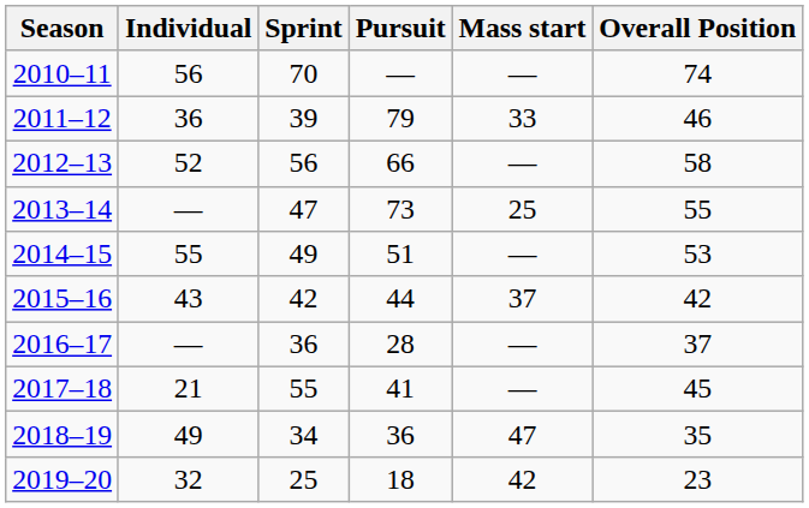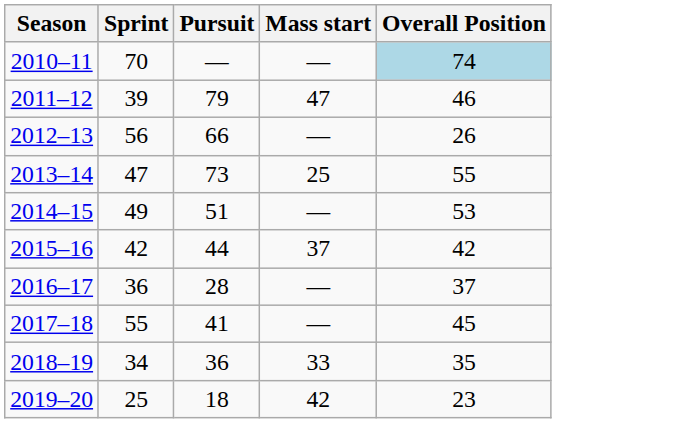 <table class="wikitable sortable" style="text-align: center;">
 <tr>
 <th>Season</th>
-<th>Individual</th>
 <th>Sprint</th>
 <th>Pursuit</th>
 <th>Mass start</th>
 <th>Overall Position</th>
 </tr>
 <tr>
 <td><a href='#'>2010–11</a></td>
-<td>56</td>
 <td>70</td>
 <td>—</td>
 <td>—</td>
-<td>74</td>
+<td style="background: lightblue;">74</td>
 </tr>
 <tr>
 <td><a href='#'>2011–12</a></td>
-<td>36</td>
 <td>39</td>
 <td>79</td>
-<td>33</td>
+<td>47</td>
 <td>46</td>
 </tr>
 <tr>
 <td><a href='#'>2012–13</a></td>
-<td>52</td>
 <td>56</td>
 <td>66</td>
 <td>—</td>
-<td>58</td>
+<td>26</td>
 </tr>
 <tr>
 <td><a href='#'>2013–14</a></td>
-<td>—</td>
 <td>47</td>
 <td>73</td>
 <td>25</td>
 <td>55</td>
 </tr>
 <tr>
 <td><a href='#'>2014–15</a></td>
-<td>55</td>
 <td>49</td>
 <td>51</td>
 <td>—</td>
 <td>53</td>
 </tr>
 <tr>
 <td><a href='#'>2015–16</a></td>
-<td>43</td>
 <td>42</td>
 <td>44</td>
 <td>37</td>
 <td>42</td>
 </tr>
 <tr>
 <td><a href='#'>2016–17</a></td>
-<td>—</td>
 <td>36</td>
 <td>28</td>
 <td>—</td>
 <td>37</td>
 </tr>
 <tr>
 <td><a href='#'>2017–18</a></td>
-<td>21</td>
 <td>55</td>
 <td>41</td>
 <td>—</td>
 <td>45</td>
 </tr>
 <tr>
 <td><a href='#'>2018–19</a></td>
-<td>49</td>
 <td>34</td>
 <td>36</td>
-<td>47</td>
+<td>33</td>
 <td>35</td>
 </tr>
 <tr>
 <td><a href='#'>2019–20</a></td>
-<td>32</td>
 <td>25</td>
 <td>18</td>
 <td>42</td>
 <td>23</td>
 </tr>
 </table>
